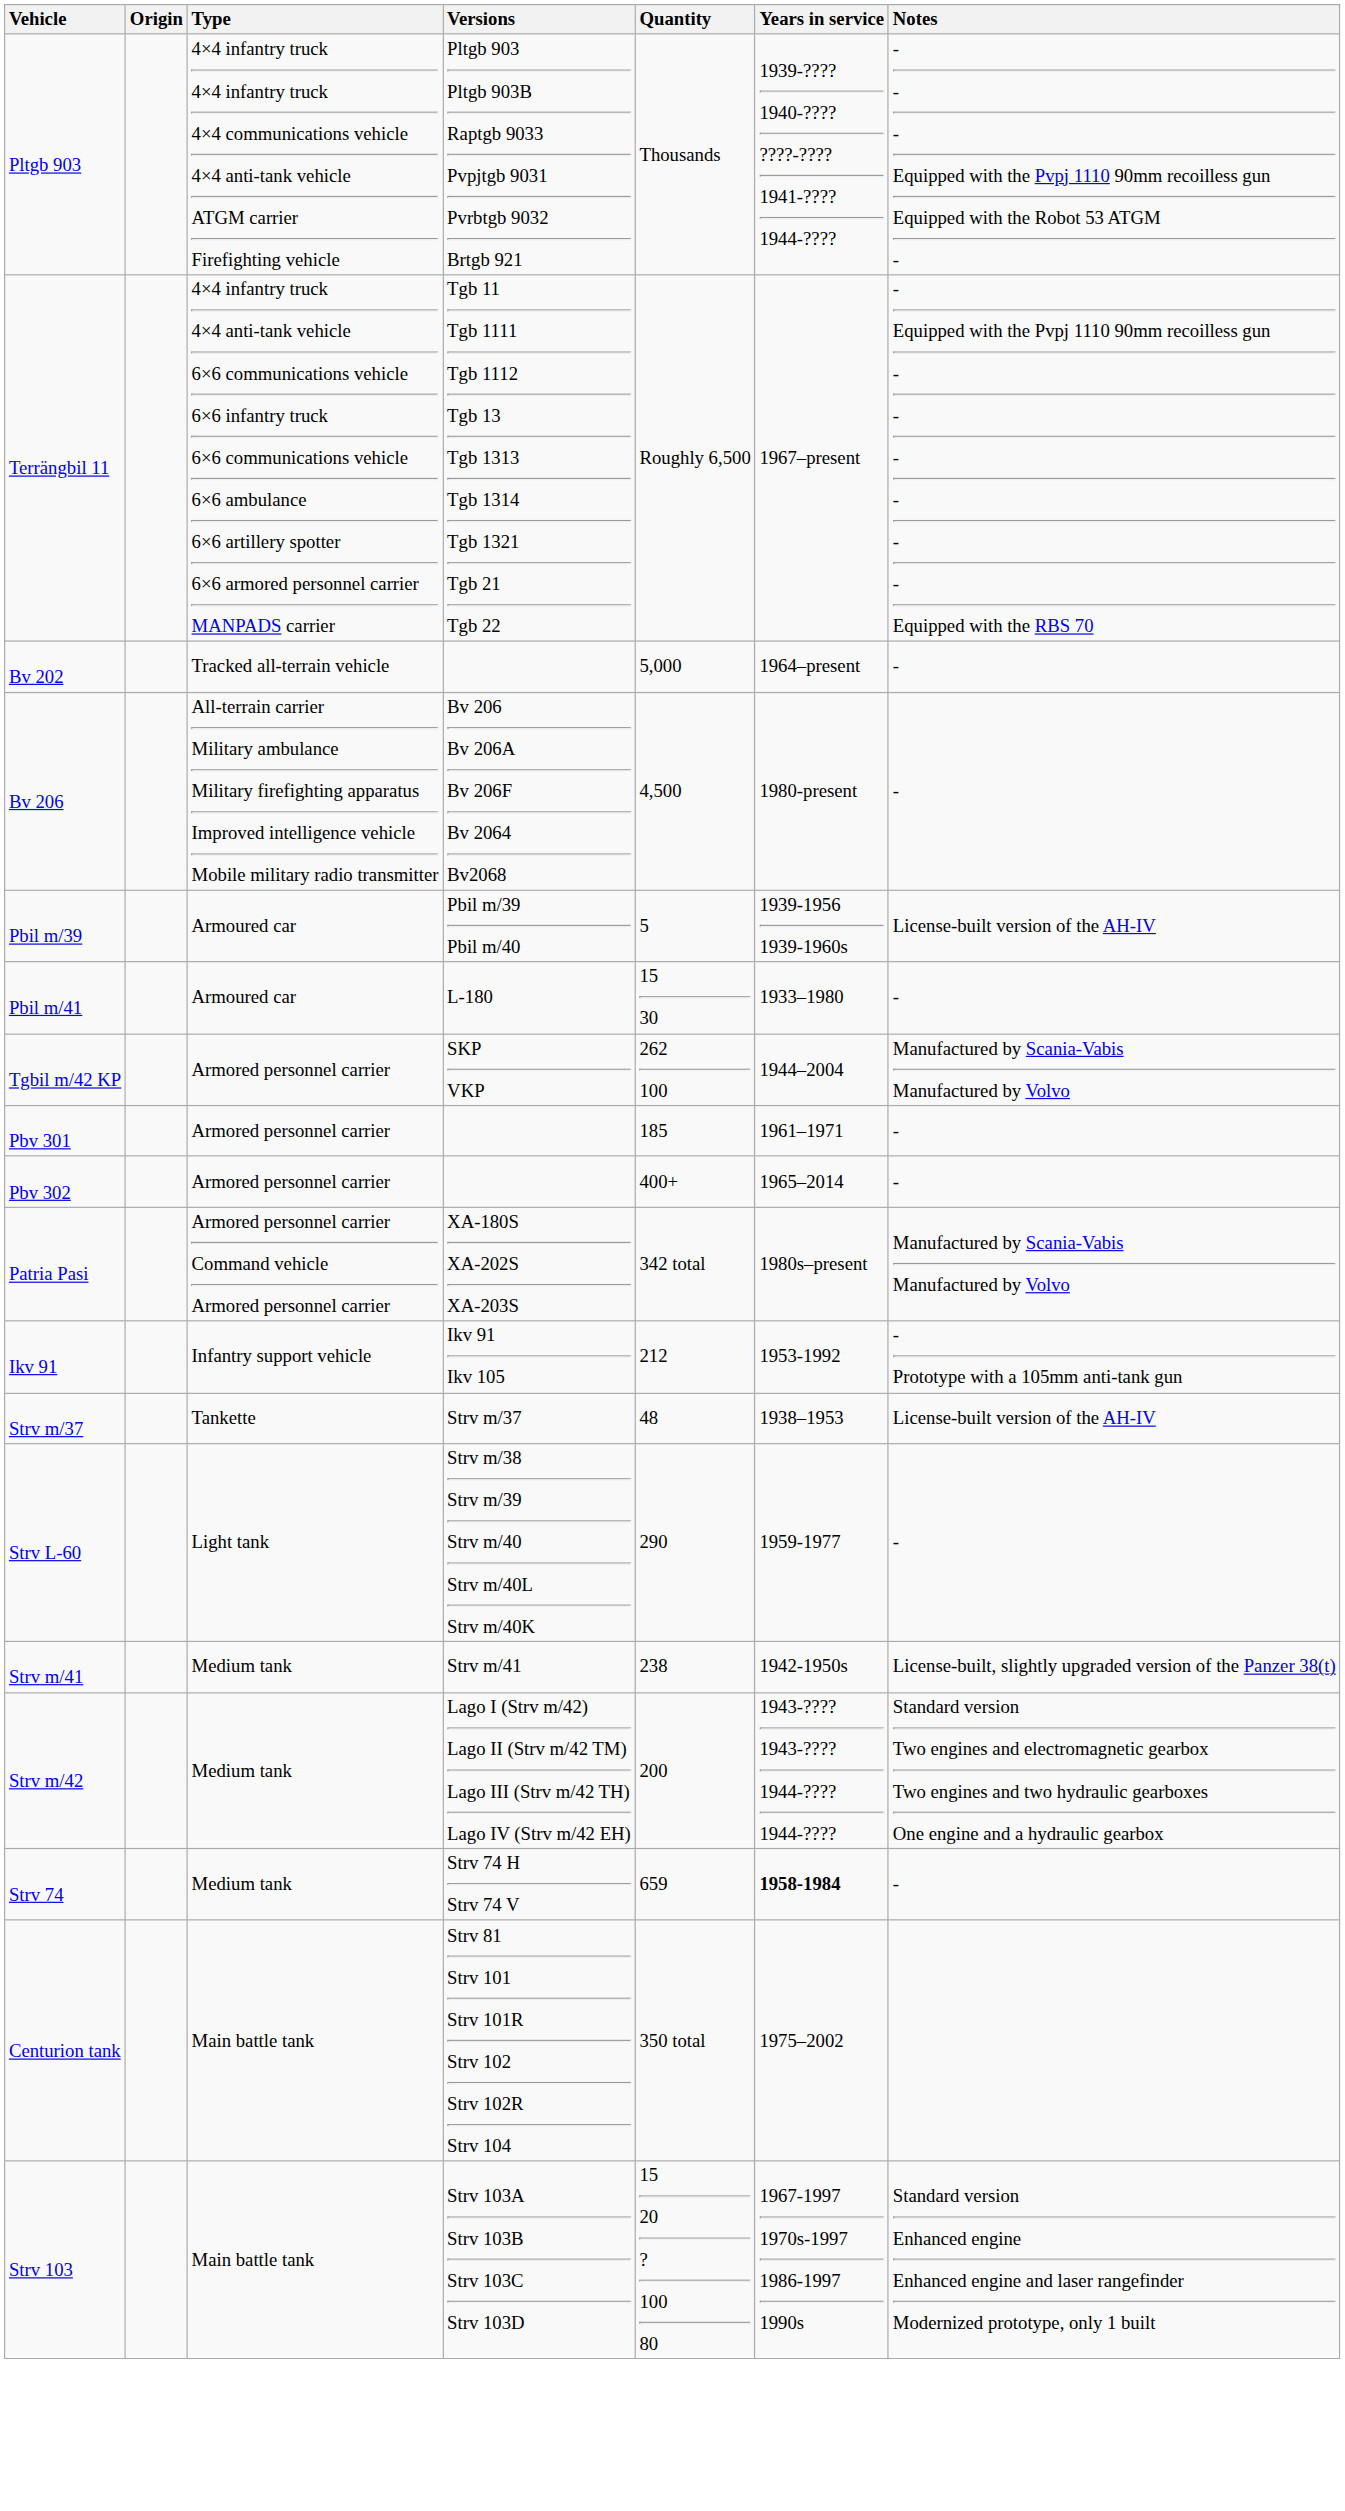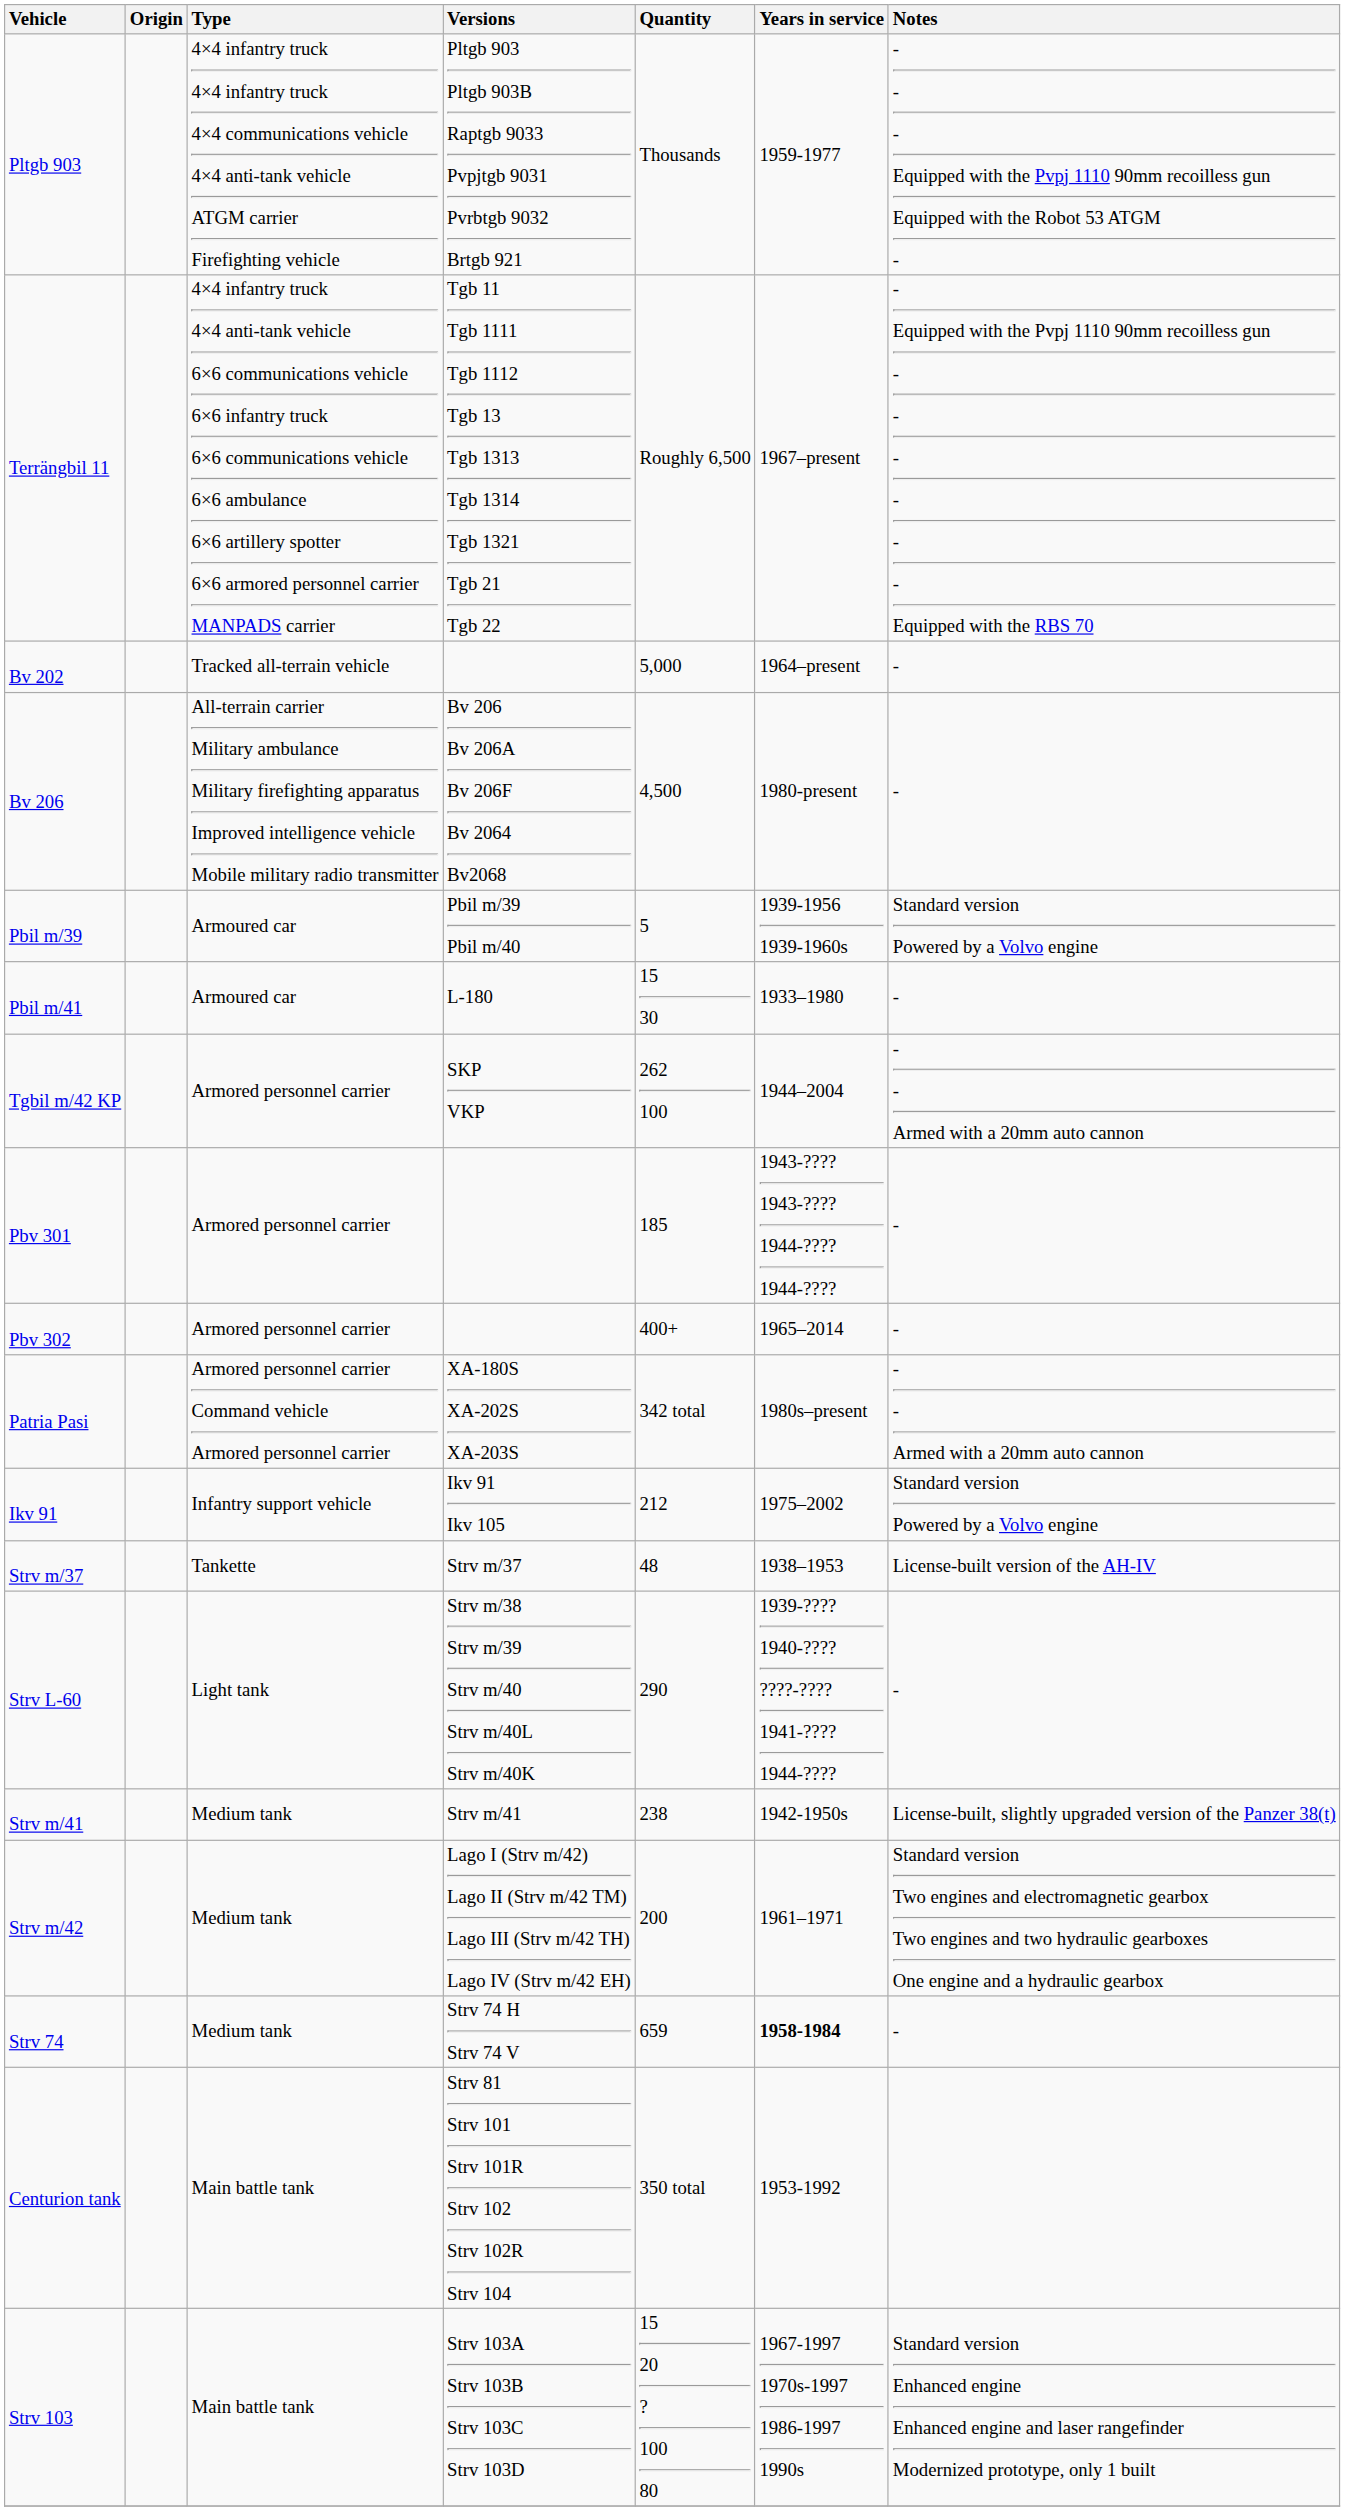 <table class="wikitable">
 <tr>
 <th style="text-align:left">Vehicle</th>
 <th style="text-align:left">Origin</th>
 <th style="text-align:left">Type</th>
 <th style="text-align:left">Versions</th>
 <th style="text-align:left">Quantity</th>
 <th style="text-align:left">Years in service</th>
 <th style="text-align:left">Notes</th>
 </tr>
 <tr>
 <td> <br><a href='#'>Pltgb 903</a></td>
 <td></td>
 <td>4×4 infantry truck<hr>4×4 infantry truck<hr>4×4 communications vehicle<hr>4×4 anti-tank vehicle<hr>ATGM carrier<hr>Firefighting vehicle</td>
 <td>Pltgb 903<hr>Pltgb 903B<hr>Raptgb 9033<hr>Pvpjtgb 9031<hr>Pvrbtgb 9032<hr>Brtgb 921</td>
 <td>Thousands</td>
-<td>1939-????<hr>1940-????<hr>????-????<hr>1941-????<hr>1944-????</td>
+<td>1959-1977</td>
 <td>-<hr>-<hr>-<hr>Equipped with the <a href='#'>Pvpj 1110</a> 90mm recoilless gun<hr>Equipped with the Robot 53 ATGM<hr>-</td>
 </tr>
 <tr>
 <td><br><a href='#'>Terrängbil 11</a></td>
 <td></td>
 <td>4×4 infantry truck<hr>4×4 anti-tank vehicle<hr>6×6 communications vehicle<hr>6×6 infantry truck<hr>6×6 communications vehicle<hr>6×6 ambulance<hr>6×6 artillery spotter<hr>6×6 armored personnel carrier<hr><a href='#'>MANPADS</a> carrier</td>
 <td>Tgb 11<hr>Tgb 1111<hr>Tgb 1112<hr>Tgb 13<hr>Tgb 1313<hr>Tgb 1314<hr>Tgb 1321<hr>Tgb 21<hr>Tgb 22</td>
 <td>Roughly 6,500</td>
 <td>1967–present</td>
 <td>-<hr>Equipped with the Pvpj 1110 90mm recoilless gun<hr>-<hr>-<hr>-<hr>-<hr>-<hr>-<hr>Equipped with the <a href='#'>RBS 70</a></td>
 </tr>
 <tr>
 <td> <br><a href='#'>Bv 202</a></td>
 <td></td>
 <td>Tracked all-terrain vehicle</td>
 <td></td>
 <td>5,000</td>
 <td>1964–present</td>
 <td>-</td>
 </tr>
 <tr>
 <td> <br> <a href='#'>Bv 206</a></td>
 <td></td>
 <td>All-terrain carrier<hr>Military ambulance<hr>Military firefighting apparatus<hr>Improved intelligence vehicle<hr>Mobile military radio transmitter</td>
 <td>Bv 206<hr>Bv 206A<hr>Bv 206F<hr>Bv 2064<hr>Bv2068</td>
 <td>4,500</td>
 <td>1980-present</td>
 <td>-</td>
 </tr>
 <tr>
 <td> <br><a href='#'>Pbil m/39</a></td>
 <td></td>
 <td>Armoured car</td>
 <td>Pbil m/39<hr>Pbil m/40</td>
 <td>5</td>
 <td>1939-1956<hr>1939-1960s</td>
-<td>License-built version of the <a href='#'>AH-IV</a></td>
+<td>Standard version<hr>Powered by a <a href='#'>Volvo</a> engine</td>
 </tr>
 <tr>
 <td> <br><a href='#'>Pbil m/41</a></td>
 <td></td>
 <td>Armoured car</td>
 <td>L-180</td>
 <td>15<hr>30</td>
 <td>1933–1980</td>
 <td>-</td>
 </tr>
 <tr>
 <td> <br><a href='#'>Tgbil m/42 KP</a></td>
 <td></td>
 <td>Armored personnel carrier</td>
 <td>SKP<hr>VKP</td>
 <td>262<hr>100</td>
 <td>1944–2004</td>
-<td>Manufactured by <a href='#'>Scania-Vabis</a><hr>Manufactured by <a href='#'>Volvo</a></td>
+<td>-<hr>-<hr>Armed with a 20mm auto cannon</td>
 </tr>
 <tr>
 <td> <br><a href='#'>Pbv 301</a></td>
 <td></td>
 <td>Armored personnel carrier</td>
 <td></td>
 <td>185</td>
-<td>1961–1971</td>
+<td>1943-????<hr>1943-????<hr>1944-????<hr>1944-????</td>
 <td>-</td>
 </tr>
 <tr>
 <td> <br><a href='#'>Pbv 302</a></td>
 <td></td>
 <td>Armored personnel carrier</td>
 <td></td>
 <td>400+</td>
 <td>1965–2014</td>
 <td>-</td>
 </tr>
 <tr>
 <td> <br> <a href='#'>Patria Pasi</a></td>
 <td></td>
 <td>Armored personnel carrier<hr>Command vehicle<hr>Armored personnel carrier</td>
 <td>XA-180S<hr>XA-202S<hr>XA-203S</td>
 <td>342 total</td>
 <td>1980s–present</td>
-<td>Manufactured by <a href='#'>Scania-Vabis</a><hr>Manufactured by <a href='#'>Volvo</a></td>
+<td>-<hr>-<hr>Armed with a 20mm auto cannon</td>
 </tr>
 <tr>
 <td> <br><a href='#'>Ikv 91</a></td>
 <td></td>
 <td>Infantry support vehicle</td>
 <td>Ikv 91<hr>Ikv 105</td>
 <td>212</td>
-<td>1953-1992</td>
-<td>-<hr>Prototype with a 105mm anti-tank gun</td>
+<td>1975–2002</td>
+<td>Standard version<hr>Powered by a <a href='#'>Volvo</a> engine</td>
 </tr>
 <tr>
 <td> <br><a href='#'>Strv m/37</a></td>
 <td><br></td>
 <td>Tankette</td>
 <td>Strv m/37</td>
 <td>48</td>
 <td>1938–1953</td>
 <td>License-built version of the <a href='#'>AH-IV</a></td>
 </tr>
 <tr>
 <td><br><a href='#'>Strv L-60</a></td>
 <td></td>
 <td>Light tank</td>
 <td>Strv m/38<hr>Strv m/39<hr>Strv m/40<hr>Strv m/40L<hr>Strv m/40K</td>
 <td>290</td>
-<td>1959-1977</td>
+<td>1939-????<hr>1940-????<hr>????-????<hr>1941-????<hr>1944-????</td>
 <td>-</td>
 </tr>
 <tr>
 <td> <br><a href='#'>Strv m/41</a></td>
 <td><br></td>
 <td>Medium tank</td>
 <td>Strv m/41</td>
 <td>238</td>
 <td>1942-1950s</td>
 <td>License-built, slightly upgraded version of the <a href='#'>Panzer 38(t)</a></td>
 </tr>
 <tr>
 <td> <br><a href='#'>Strv m/42</a></td>
 <td></td>
 <td>Medium tank</td>
 <td>Lago I (Strv m/42)<hr>Lago II (Strv m/42 TM)<hr>Lago III (Strv m/42 TH)<hr>Lago IV (Strv m/42 EH)</td>
 <td>200</td>
-<td>1943-????<hr>1943-????<hr>1944-????<hr>1944-????</td>
+<td>1961–1971</td>
 <td>Standard version<hr>Two engines and electromagnetic gearbox<hr>Two engines and two hydraulic gearboxes<hr>One engine and a hydraulic gearbox</td>
 </tr>
 <tr>
 <td> <br><a href='#'>Strv 74</a></td>
 <td></td>
 <td>Medium tank</td>
 <td>Strv 74 H<hr>Strv 74 V</td>
 <td>659</td>
 <td><strong>1958-1984</strong></td>
 <td>-</td>
 </tr>
 <tr>
 <td> <br><a href='#'>Centurion tank</a></td>
 <td></td>
 <td>Main battle tank</td>
 <td>Strv 81<hr>Strv 101<hr>Strv 101R<hr>Strv 102<hr>Strv 102R<hr>Strv 104</td>
 <td>350 total</td>
-<td>1975–2002</td>
+<td>1953-1992</td>
 <td></td>
 </tr>
 <tr>
 <td> <br><a href='#'>Strv 103</a></td>
 <td></td>
 <td>Main battle tank</td>
 <td>Strv 103A<hr>Strv 103B<hr>Strv 103C<hr>Strv 103D</td>
 <td>15<hr>20<hr>?<hr>100<hr>80</td>
 <td>1967-1997<hr>1970s-1997<hr>1986-1997<hr>1990s</td>
 <td>Standard version<hr>Enhanced engine<hr>Enhanced engine and laser rangefinder<hr>Modernized prototype, only 1 built</td>
 </tr>
 <tr>
 </tr>
 </table>
